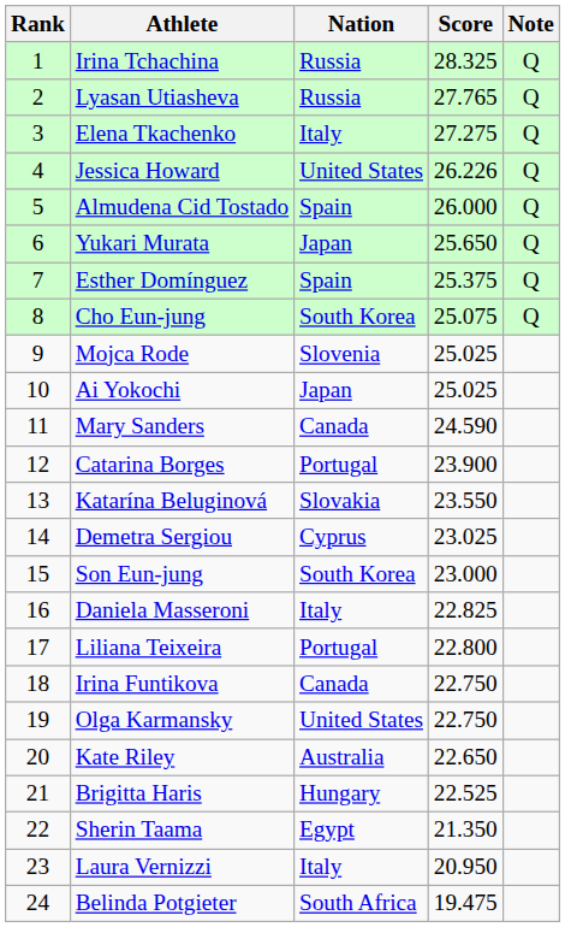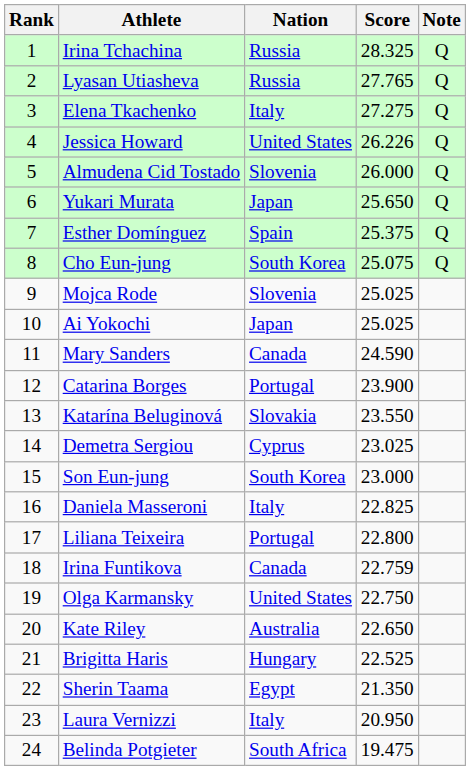 <table class="wikitable sortable" style="text-align:center">
 <tr>
 <th>Rank</th>
 <th>Athlete</th>
 <th>Nation</th>
 <th>Score</th>
 <th>Note</th>
 </tr>
 <tr bgcolor=ccffcc>
 <td>1</td>
 <td align=left><a href='#'>Irina Tchachina</a></td>
 <td align=left> <a href='#'>Russia</a></td>
 <td>28.325</td>
 <td>Q</td>
 </tr>
 <tr bgcolor=ccffcc>
 <td>2</td>
 <td align=left><a href='#'>Lyasan Utiasheva</a></td>
 <td align=left> <a href='#'>Russia</a></td>
 <td>27.765</td>
 <td>Q</td>
 </tr>
 <tr bgcolor=ccffcc>
 <td>3</td>
 <td align=left><a href='#'>Elena Tkachenko</a></td>
 <td align=left> <a href='#'>Italy</a></td>
 <td>27.275</td>
 <td>Q</td>
 </tr>
 <tr bgcolor=ccffcc>
 <td>4</td>
 <td align=left><a href='#'>Jessica Howard</a></td>
 <td align=left> <a href='#'>United States</a></td>
 <td>26.226</td>
 <td>Q</td>
 </tr>
 <tr bgcolor=ccffcc>
 <td>5</td>
 <td align=left><a href='#'>Almudena Cid Tostado</a></td>
-<td align=left> <a href='#'>Spain</a></td>
+<td align=left> <a href='#'>Slovenia</a></td>
 <td>26.000</td>
 <td>Q</td>
 </tr>
 <tr bgcolor=ccffcc>
 <td>6</td>
 <td align=left><a href='#'>Yukari Murata</a></td>
 <td align=left> <a href='#'>Japan</a></td>
 <td>25.650</td>
 <td>Q</td>
 </tr>
 <tr bgcolor=ccffcc>
 <td>7</td>
 <td align=left><a href='#'>Esther Domínguez</a></td>
 <td align=left> <a href='#'>Spain</a></td>
 <td>25.375</td>
 <td>Q</td>
 </tr>
 <tr bgcolor=ccffcc>
 <td>8</td>
 <td align=left><a href='#'>Cho Eun-jung</a></td>
 <td align=left> <a href='#'>South Korea</a></td>
 <td>25.075</td>
 <td>Q</td>
 </tr>
 <tr>
 <td>9</td>
 <td align=left><a href='#'>Mojca Rode</a></td>
 <td align=left> <a href='#'>Slovenia</a></td>
 <td>25.025</td>
 <td></td>
 </tr>
 <tr>
 <td>10</td>
 <td align=left><a href='#'>Ai Yokochi</a></td>
 <td align=left> <a href='#'>Japan</a></td>
 <td>25.025</td>
 <td></td>
 </tr>
 <tr>
 <td>11</td>
 <td align=left><a href='#'>Mary Sanders</a></td>
 <td align=left> <a href='#'>Canada</a></td>
 <td>24.590</td>
 <td></td>
 </tr>
 <tr>
 <td>12</td>
 <td align=left><a href='#'>Catarina Borges</a></td>
 <td align=left> <a href='#'>Portugal</a></td>
 <td>23.900</td>
 <td></td>
 </tr>
 <tr>
 <td>13</td>
 <td align=left><a href='#'>Katarína Beluginová</a></td>
 <td align=left> <a href='#'>Slovakia</a></td>
 <td>23.550</td>
 <td></td>
 </tr>
 <tr>
 <td>14</td>
 <td align=left><a href='#'>Demetra Sergiou</a></td>
 <td align=left> <a href='#'>Cyprus</a></td>
 <td>23.025</td>
 <td></td>
 </tr>
 <tr>
 <td>15</td>
 <td align=left><a href='#'>Son Eun-jung</a></td>
 <td align=left> <a href='#'>South Korea</a></td>
 <td>23.000</td>
 <td></td>
 </tr>
 <tr>
 <td>16</td>
 <td align=left><a href='#'>Daniela Masseroni</a></td>
 <td align=left> <a href='#'>Italy</a></td>
 <td>22.825</td>
 <td></td>
 </tr>
 <tr>
 <td>17</td>
 <td align=left><a href='#'>Liliana Teixeira</a></td>
 <td align=left> <a href='#'>Portugal</a></td>
 <td>22.800</td>
 <td></td>
 </tr>
 <tr>
 <td>18</td>
 <td align=left><a href='#'>Irina Funtikova</a></td>
 <td align=left> <a href='#'>Canada</a></td>
-<td>22.750</td>
+<td>22.759</td>
 <td></td>
 </tr>
 <tr>
 <td>19</td>
 <td align=left><a href='#'>Olga Karmansky</a></td>
 <td align=left> <a href='#'>United States</a></td>
 <td>22.750</td>
 <td></td>
 </tr>
 <tr>
 <td>20</td>
 <td align=left><a href='#'>Kate Riley</a></td>
 <td align=left> <a href='#'>Australia</a></td>
 <td>22.650</td>
 <td></td>
 </tr>
 <tr>
 <td>21</td>
 <td align=left><a href='#'>Brigitta Haris</a></td>
 <td align=left> <a href='#'>Hungary</a></td>
 <td>22.525</td>
 <td></td>
 </tr>
 <tr>
 <td>22</td>
 <td align=left><a href='#'>Sherin Taama</a></td>
 <td align=left> <a href='#'>Egypt</a></td>
 <td>21.350</td>
 <td></td>
 </tr>
 <tr>
 <td>23</td>
 <td align=left><a href='#'>Laura Vernizzi</a></td>
 <td align=left> <a href='#'>Italy</a></td>
 <td>20.950</td>
 <td></td>
 </tr>
 <tr>
 <td>24</td>
 <td align=left><a href='#'>Belinda Potgieter</a></td>
 <td align=left> <a href='#'>South Africa</a></td>
 <td>19.475</td>
 <td></td>
 </tr>
 </table>
